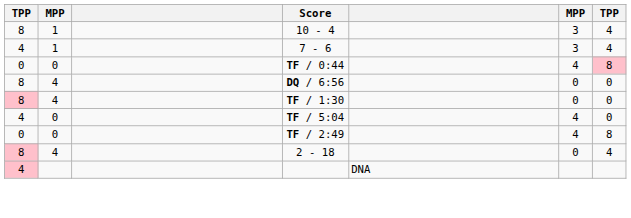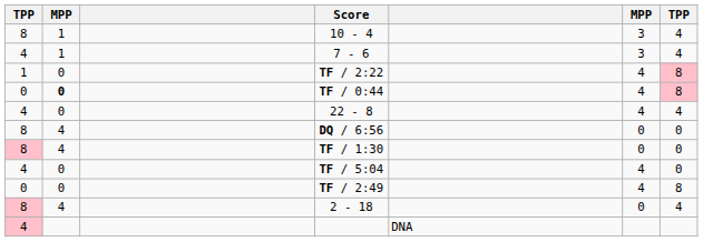 <table class="wikitable" style="text-align: center;" |>
 <tr>
 <th width="35">TPP</th>
 <th width="35">MPP</th>
 <th width="250"></th>
 <th width="75">Score</th>
 <th width="250"></th>
 <th width="35">MPP</th>
 <th width="35">TPP</th>
 </tr>
 <tr>
 <td>8</td>
 <td>1</td>
 <td style="text-align:left;"><strong></strong></td>
 <td>10 - 4</td>
 <td style="text-align:left;"></td>
 <td>3</td>
 <td>4</td>
 </tr>
 <tr>
 <td>4</td>
 <td>1</td>
 <td style="text-align:left;"><strong></strong></td>
 <td>7 - 6</td>
 <td style="text-align:left;"></td>
 <td>3</td>
 <td>4</td>
 </tr>
 <tr>
+<td>1</td>
 <td>0</td>
+<td style="text-align:left;"><strong></strong></td>
+<td><strong>TF</strong> / 2:22</td>
+<td style="text-align:left;"></td>
+<td>4</td>
+<td bgcolor=pink>8</td>
+</tr>
+<tr>
 <td>0</td>
+<td><strong>0</strong></td>
 <td style="text-align:left;"><strong></strong></td>
 <td><strong>TF</strong> / 0:44</td>
 <td style="text-align:left;"></td>
 <td>4</td>
 <td bgcolor=pink>8</td>
+</tr>
+<tr>
+<td>4</td>
+<td>0</td>
+<td style="text-align:left;"><strong></strong></td>
+<td>22 - 8</td>
+<td style="text-align:left;"></td>
+<td>4</td>
+<td>4</td>
 </tr>
 <tr>
 <td>8</td>
 <td>4</td>
 <td style="text-align:left;"></td>
 <td><strong>DQ</strong> / 6:56</td>
 <td style="text-align:left;"><strong></strong></td>
 <td>0</td>
 <td>0</td>
 </tr>
 <tr>
 <td bgcolor=pink>8</td>
 <td>4</td>
 <td style="text-align:left;"></td>
 <td><strong>TF</strong> / 1:30</td>
 <td style="text-align:left;"><strong></strong></td>
 <td>0</td>
 <td>0</td>
 </tr>
 <tr>
 <td>4</td>
 <td>0</td>
 <td style="text-align:left;"><strong></strong></td>
 <td><strong>TF</strong> / 5:04</td>
 <td style="text-align:left;"></td>
 <td>4</td>
 <td>0</td>
 </tr>
 <tr>
 <td>0</td>
 <td>0</td>
 <td style="text-align:left;"><strong></strong></td>
 <td><strong>TF</strong> / 2:49</td>
 <td style="text-align:left;"></td>
 <td>4</td>
 <td>8</td>
 </tr>
 <tr>
 <td bgcolor=pink>8</td>
 <td>4</td>
 <td style="text-align:left;"></td>
 <td>2 - 18</td>
 <td style="text-align:left;"><strong></strong></td>
 <td>0</td>
 <td>4</td>
 </tr>
 <tr>
 <td bgcolor=pink>4</td>
 <td></td>
 <td style="text-align:left;"></td>
 <td></td>
 <td style="text-align:left;">DNA</td>
 <td></td>
 <td></td>
 </tr>
 </table>
